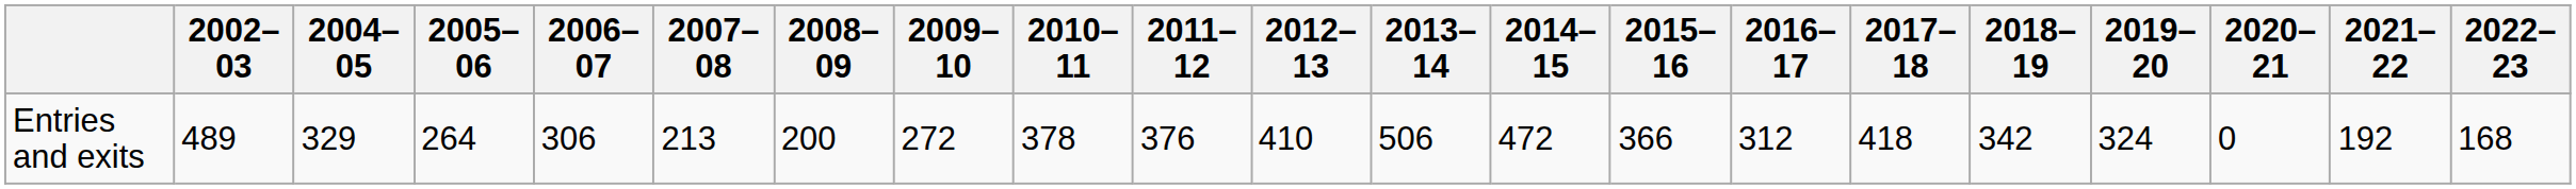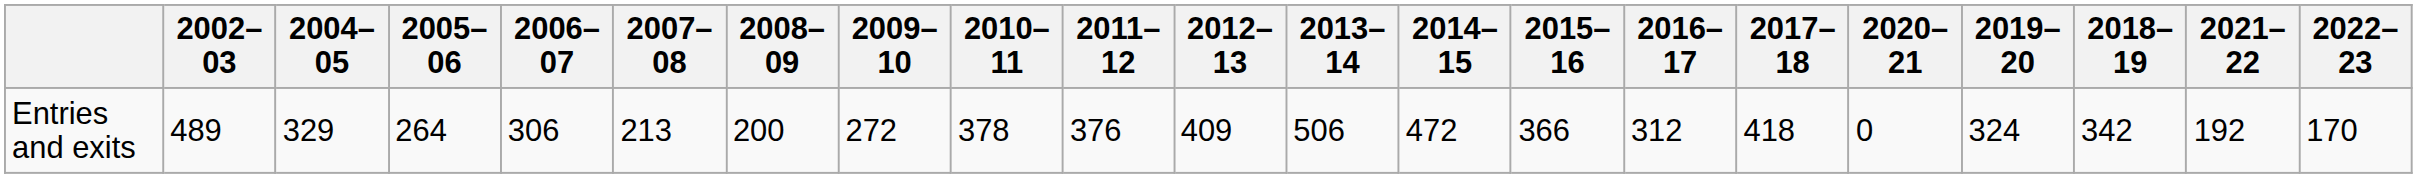 <table class="wikitable">
 <tr>
 <th></th>
 <th>2002–03</th>
 <th>2004–05</th>
 <th>2005–06</th>
 <th>2006–07</th>
 <th>2007–08</th>
 <th>2008–09</th>
 <th>2009–10</th>
 <th>2010–11</th>
 <th>2011–12</th>
 <th>2012–13</th>
 <th>2013–14</th>
 <th>2014–15</th>
 <th>2015–16</th>
 <th>2016–17</th>
 <th>2017–18</th>
+<th>2020–21</th>
+<th>2019–20</th>
 <th>2018–19</th>
-<th>2019–20</th>
-<th>2020–21</th>
 <th>2021–22</th>
 <th>2022–23</th>
 </tr>
 <tr>
 <td>Entries and exits</td>
 <td>489</td>
 <td>329</td>
 <td>264</td>
 <td>306</td>
 <td>213</td>
 <td>200</td>
 <td>272</td>
 <td>378</td>
 <td>376</td>
-<td>410</td>
+<td>409</td>
 <td>506</td>
 <td>472</td>
 <td>366</td>
 <td>312</td>
 <td>418</td>
+<td>0</td>
+<td>324</td>
 <td>342</td>
-<td>324</td>
-<td>0</td>
 <td>192</td>
-<td>168</td>
+<td>170</td>
 </tr>
 </table>
